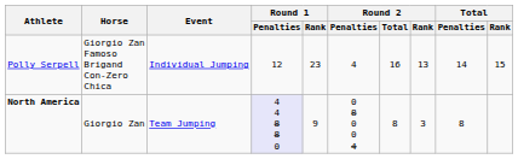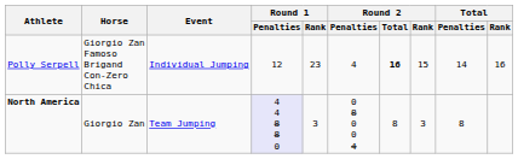 <table class="wikitable" border="1" style="font-size:90%">
 <tr>
 <th rowspan=2>Athlete</th>
 <th rowspan=2>Horse</th>
 <th rowspan=2>Event</th>
 <th colspan=2>Round 1</th>
 <th colspan=3>Round 2</th>
 <th colspan=2>Total</th>
 </tr>
 <tr style="font-size:95%">
 <th>Penalties</th>
 <th>Rank</th>
 <th>Penalties</th>
 <th>Total</th>
 <th>Rank</th>
 <th>Penalties</th>
 <th>Rank</th>
 </tr>
 <tr align=center>
 <td align=left><a href='#'>Polly Serpell</a></td>
 <td align=left valign=bottom>Giorgio Zan<br>Famoso<br>Brigand<br>Con-Zero<br>Chica</td>
 <td align=left><a href='#'>Individual Jumping</a></td>
 <td>12</td>
 <td>23</td>
 <td>4</td>
+<td><strong>16</strong></td>
+<td>15</td>
+<td>14</td>
 <td>16</td>
-<td>13</td>
-<td>14</td>
-<td>15</td>
 </tr>
 <tr align=center>
 <td align=left><strong>North America</strong><br><br><br><br><br></td>
 <td align=left>Giorgio Zan</td>
 <td align=left><a href='#'>Team Jumping</a></td>
 <td valign=bottom style="background: lavender;">4<br>4<br><s>8</s><br><s>8</s><br>0</td>
-<td>9</td>
+<td>3</td>
 <td valign=bottom>0<br><s>8</s><br>0<br>0<br><s>4</s></td>
 <td>8</td>
 <td>3</td>
 <td>8</td>
 <td></td>
 </tr>
 </table>
